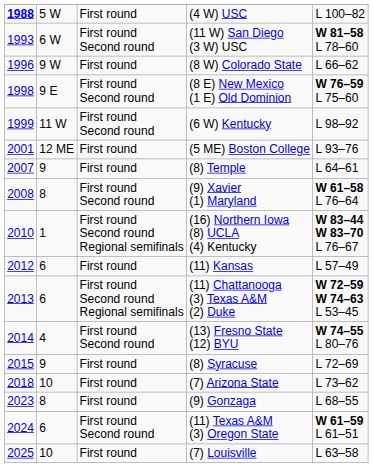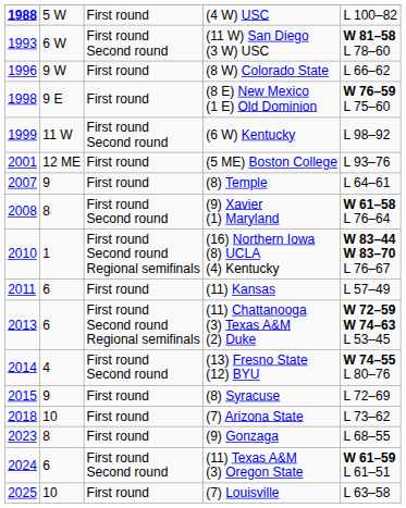 <table class="wikitable collapsible collapsed">
 <tr>
 </tr>
 <tr>
 <td><strong><a href='#'>1988</a></strong></td>
 <td>5 W</td>
 <td>First round</td>
 <td>(4 W) <a href='#'>USC</a></td>
 <td>L 100–82</td>
 </tr>
 <tr>
 <td><a href='#'>1993</a></td>
 <td>6 W</td>
 <td>First round <br> Second round</td>
 <td>(11 W) <a href='#'>San Diego</a> <br> (3 W) USC</td>
 <td><strong>W 81–58</strong> <br> L 78–60</td>
 </tr>
 <tr>
 <td><a href='#'>1996</a></td>
 <td>9 W</td>
 <td>First round</td>
 <td>(8 W) <a href='#'>Colorado State</a></td>
 <td>L 66–62</td>
 </tr>
 <tr>
 <td><a href='#'>1998</a></td>
 <td>9 E</td>
-<td>First round <br> Second round</td>
+<td>First round</td>
 <td>(8 E) <a href='#'>New Mexico</a> <br> (1 E) <a href='#'>Old Dominion</a></td>
 <td><strong>W 76–59</strong> <br> L 75–60</td>
 </tr>
 <tr>
 <td><a href='#'>1999</a></td>
 <td>11 W</td>
 <td>First round <br> Second round</td>
 <td>(6 W) <a href='#'>Kentucky</a></td>
 <td>L 98–92</td>
 </tr>
 <tr>
 <td><a href='#'>2001</a></td>
 <td>12 ME</td>
 <td>First round</td>
 <td>(5 ME) <a href='#'>Boston College</a></td>
 <td>L 93–76</td>
 </tr>
 <tr>
 <td><a href='#'>2007</a></td>
 <td>9</td>
 <td>First round</td>
 <td>(8) <a href='#'>Temple</a></td>
 <td>L 64–61</td>
 </tr>
 <tr>
 <td><a href='#'>2008</a></td>
 <td>8</td>
 <td>First round <br> Second round</td>
 <td>(9) <a href='#'>Xavier</a> <br> (1) <a href='#'>Maryland</a></td>
 <td><strong>W 61–58</strong> <br> L 76–64</td>
 </tr>
 <tr>
 <td><a href='#'>2010</a></td>
 <td>1</td>
 <td>First round <br> Second round <br> Regional semifinals</td>
 <td>(16) <a href='#'>Northern Iowa</a> <br> (8) <a href='#'>UCLA</a> <br> (4) Kentucky</td>
 <td><strong>W 83–44</strong> <br> <strong>W 83–70</strong> <br> L 76–67</td>
 </tr>
 <tr>
-<td><a href='#'>2012</a></td>
+<td><a href='#'>2011</a></td>
 <td>6</td>
 <td>First round</td>
 <td>(11) <a href='#'>Kansas</a></td>
 <td>L 57–49</td>
 </tr>
 <tr>
 <td><a href='#'>2013</a></td>
 <td>6</td>
 <td>First round <br> Second round <br> Regional semifinals</td>
 <td>(11) <a href='#'>Chattanooga</a> <br> (3) <a href='#'>Texas A&M</a> <br> (2) <a href='#'>Duke</a></td>
 <td><strong>W 72–59</strong> <br> <strong>W 74–63</strong> <br> L 53–45</td>
 </tr>
 <tr>
 <td><a href='#'>2014</a></td>
 <td>4</td>
 <td>First round <br> Second round</td>
 <td>(13) <a href='#'>Fresno State</a> <br> (12) <a href='#'>BYU</a></td>
 <td><strong>W 74–55</strong> <br> L 80–76</td>
 </tr>
 <tr>
 <td><a href='#'>2015</a></td>
 <td>9</td>
 <td>First round</td>
 <td>(8) <a href='#'>Syracuse</a></td>
 <td>L 72–69</td>
 </tr>
 <tr>
 <td><a href='#'>2018</a></td>
 <td>10</td>
 <td>First round</td>
 <td>(7) <a href='#'>Arizona State</a></td>
 <td>L 73–62</td>
 </tr>
 <tr>
 <td><a href='#'>2023</a></td>
 <td>8</td>
 <td>First round</td>
 <td>(9) <a href='#'>Gonzaga</a></td>
 <td>L 68–55</td>
 </tr>
 <tr>
 <td><a href='#'>2024</a></td>
 <td>6</td>
 <td>First round <br> Second round</td>
 <td>(11) <a href='#'>Texas A&M</a> <br> (3) <a href='#'>Oregon State</a></td>
 <td><strong>W 61–59</strong><br> L 61–51</td>
 </tr>
 <tr>
 <td><a href='#'>2025</a></td>
 <td>10</td>
 <td>First round</td>
 <td>(7) <a href='#'>Louisville</a></td>
 <td>L 63–58</td>
 </tr>
 </table>
